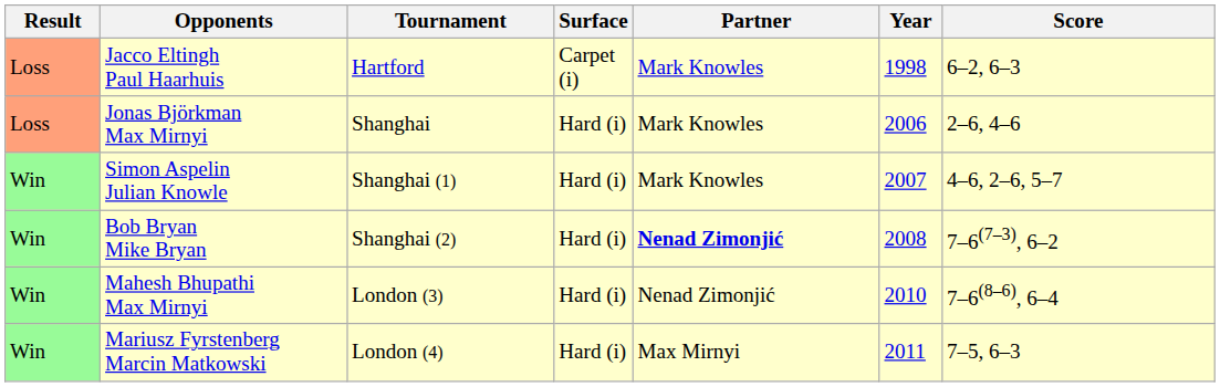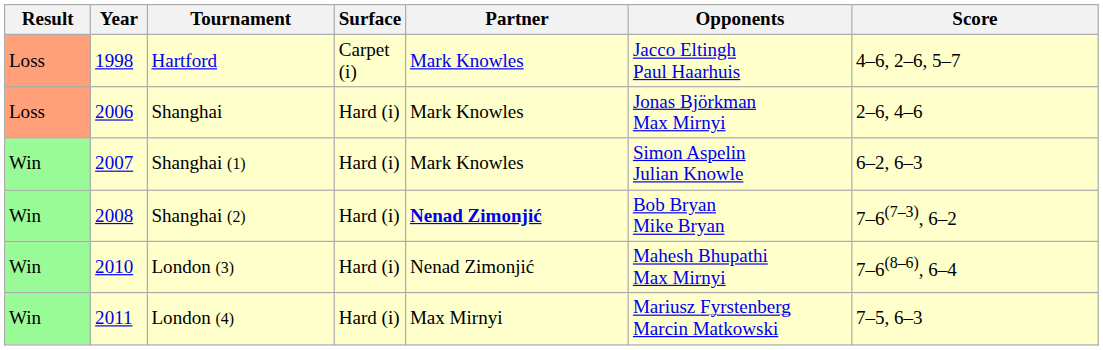 <table class="sortable wikitable">
 <tr>
 <th style="width:65px;">Result</th>
-<th style="width:180px;">Opponents</th>
+<th style="width:40px;">Year</th>
 <th style="width:150px;">Tournament</th>
 <th style="width:50px;">Surface</th>
 <th style="width:180px;">Partner</th>
-<th style="width:40px;">Year</th>
+<th style="width:180px;">Opponents</th>
 <th style="width:200px;" class="unsortable">Score</th>
 </tr>
 <tr style="background:#ffffcc;">
 <td style="background:#ffa07a;">Loss</td>
-<td> <a href='#'>Jacco Eltingh</a> <br>  <a href='#'>Paul Haarhuis</a></td>
+<td><a href='#'>1998</a></td>
 <td><a href='#'>Hartford</a></td>
 <td>Carpet (i)</td>
 <td> <a href='#'>Mark Knowles</a></td>
-<td><a href='#'>1998</a></td>
-<td>6–2, 6–3</td>
+<td> <a href='#'>Jacco Eltingh</a> <br>  <a href='#'>Paul Haarhuis</a></td>
+<td>4–6, 2–6, 5–7</td>
 </tr>
 <tr style="background:#ffffcc;">
 <td style="background:#ffa07a;">Loss</td>
-<td> <a href='#'>Jonas Björkman</a> <br>  <a href='#'>Max Mirnyi</a></td>
+<td><a href='#'>2006</a></td>
 <td>Shanghai</td>
 <td>Hard (i)</td>
 <td> Mark Knowles</td>
-<td><a href='#'>2006</a></td>
+<td> <a href='#'>Jonas Björkman</a> <br>  <a href='#'>Max Mirnyi</a></td>
 <td>2–6, 4–6</td>
 </tr>
 <tr style="background:#ffffcc;">
 <td style="background:#98fb98;">Win</td>
-<td> <a href='#'>Simon Aspelin</a> <br>  <a href='#'>Julian Knowle</a></td>
+<td><a href='#'>2007</a></td>
 <td>Shanghai <small>(1)</small></td>
 <td>Hard (i)</td>
 <td> Mark Knowles</td>
-<td><a href='#'>2007</a></td>
-<td>4–6, 2–6, 5–7</td>
+<td> <a href='#'>Simon Aspelin</a> <br>  <a href='#'>Julian Knowle</a></td>
+<td>6–2, 6–3</td>
 </tr>
 <tr style="background:#ffffcc;">
 <td style="background:#98fb98;">Win</td>
-<td> <a href='#'>Bob Bryan</a> <br>  <a href='#'>Mike Bryan</a></td>
+<td><a href='#'>2008</a></td>
 <td>Shanghai <small>(2)</small></td>
 <td>Hard (i)</td>
 <td><strong> <a href='#'>Nenad Zimonjić</a></strong></td>
-<td><a href='#'>2008</a></td>
+<td> <a href='#'>Bob Bryan</a> <br>  <a href='#'>Mike Bryan</a></td>
 <td>7–6<sup>(7–3)</sup>, 6–2</td>
 </tr>
 <tr style="background:#ffffcc;">
 <td style="background:#98fb98;">Win</td>
-<td> <a href='#'>Mahesh Bhupathi</a> <br>  <a href='#'>Max Mirnyi</a></td>
+<td><a href='#'>2010</a></td>
 <td>London <small>(3)</small></td>
 <td>Hard (i)</td>
 <td> Nenad Zimonjić</td>
-<td><a href='#'>2010</a></td>
+<td> <a href='#'>Mahesh Bhupathi</a> <br>  <a href='#'>Max Mirnyi</a></td>
 <td>7–6<sup>(8–6)</sup>, 6–4</td>
 </tr>
 <tr style="background:#ffffcc;">
 <td style="background:#98fb98;">Win</td>
-<td> <a href='#'>Mariusz Fyrstenberg</a> <br>  <a href='#'>Marcin Matkowski</a></td>
+<td><a href='#'>2011</a></td>
 <td>London <small>(4)</small></td>
 <td>Hard (i)</td>
 <td> Max Mirnyi</td>
-<td><a href='#'>2011</a></td>
+<td> <a href='#'>Mariusz Fyrstenberg</a> <br>  <a href='#'>Marcin Matkowski</a></td>
 <td>7–5, 6–3</td>
 </tr>
 </table>
